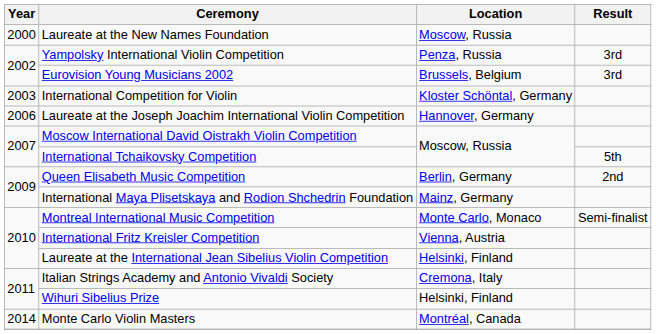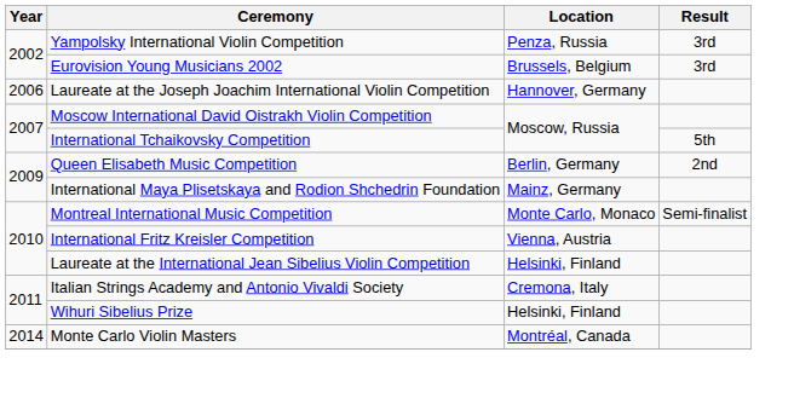 <table class="wikitable ">
 <tr>
 <th>Year</th>
 <th>Ceremony</th>
 <th>Location</th>
 <th>Result</th>
-</tr>
-<tr>
-<td>2000</td>
-<td>Laureate at the New Names Foundation</td>
-<td><a href='#'>Moscow</a>, Russia</td>
-<td></td>
 </tr>
 <tr>
 <td rowspan="2">2002</td>
 <td><a href='#'>Yampolsky</a> International Violin Competition</td>
 <td><a href='#'>Penza</a>, Russia</td>
 <td align=center>3rd</td>
 </tr>
 <tr>
 <td><a href='#'>Eurovision Young Musicians 2002</a></td>
 <td><a href='#'>Brussels</a>, Belgium</td>
 <td align=center>3rd</td>
-</tr>
-<tr>
-<td>2003</td>
-<td>International Competition for Violin</td>
-<td><a href='#'>Kloster Schöntal</a>, Germany</td>
-<td></td>
 </tr>
 <tr>
 <td>2006</td>
 <td>Laureate at the Joseph Joachim International Violin Competition</td>
 <td><a href='#'>Hannover</a>, Germany</td>
 <td></td>
 </tr>
 <tr>
 <td rowspan="2">2007</td>
 <td><a href='#'>Moscow International David Oistrakh Violin Competition</a></td>
 <td rowspan="2">Moscow, Russia</td>
 <td></td>
 </tr>
 <tr>
 <td><a href='#'>International Tchaikovsky Competition</a></td>
 <td align=center>5th</td>
 </tr>
 <tr>
 <td rowspan="2">2009</td>
 <td><a href='#'>Queen Elisabeth Music Competition</a></td>
 <td><a href='#'>Berlin</a>, Germany</td>
 <td align=center>2nd</td>
 </tr>
 <tr>
 <td>International <a href='#'>Maya Plisetskaya</a> and <a href='#'>Rodion Shchedrin</a> Foundation</td>
 <td><a href='#'>Mainz</a>, Germany</td>
 <td></td>
 </tr>
 <tr>
 <td rowspan="3">2010</td>
 <td><a href='#'>Montreal International Music Competition</a></td>
 <td><a href='#'>Monte Carlo</a>, Monaco</td>
 <td align=center>Semi-finalist</td>
 </tr>
 <tr>
 <td><a href='#'>International Fritz Kreisler Competition</a></td>
 <td><a href='#'>Vienna</a>, Austria</td>
 <td></td>
 </tr>
 <tr>
 <td>Laureate at the <a href='#'>International Jean Sibelius Violin Competition</a></td>
 <td><a href='#'>Helsinki</a>, Finland</td>
 <td></td>
 </tr>
 <tr>
 <td rowspan="2">2011</td>
 <td>Italian Strings Academy and <a href='#'>Antonio Vivaldi</a> Society</td>
 <td><a href='#'>Cremona</a>, Italy</td>
 <td></td>
 </tr>
 <tr>
 <td><a href='#'>Wihuri Sibelius Prize</a></td>
 <td>Helsinki, Finland</td>
 <td></td>
 </tr>
 <tr>
 <td>2014</td>
 <td>Monte Carlo Violin Masters</td>
 <td><a href='#'>Montréal</a>, Canada</td>
 <td></td>
 </tr>
 <tr>
 </tr>
 </table>
